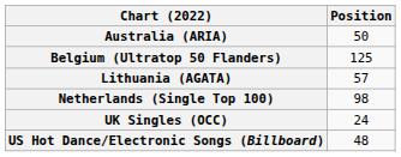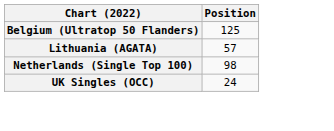 <table class="wikitable sortable plainrowheaders" style="text-align:center">
 <tr>
 <th scope="col">Chart (2022)</th>
 <th scope="col">Position</th>
-</tr>
-<tr>
-<th scope="row">Australia (ARIA)</th>
-<td>50</td>
 </tr>
 <tr>
 <th scope="row">Belgium (Ultratop 50 Flanders)</th>
 <td>125</td>
 </tr>
 <tr>
 <th scope="row">Lithuania (AGATA)</th>
 <td>57</td>
 </tr>
 <tr>
 <th scope="row">Netherlands (Single Top 100)</th>
 <td>98</td>
 </tr>
 <tr>
 <th scope="row">UK Singles (OCC)</th>
 <td>24</td>
 </tr>
-<tr>
-<th scope="row">US Hot Dance/Electronic Songs (<em>Billboard</em>)</th>
-<td>48</td>
-</tr>
 </table>
